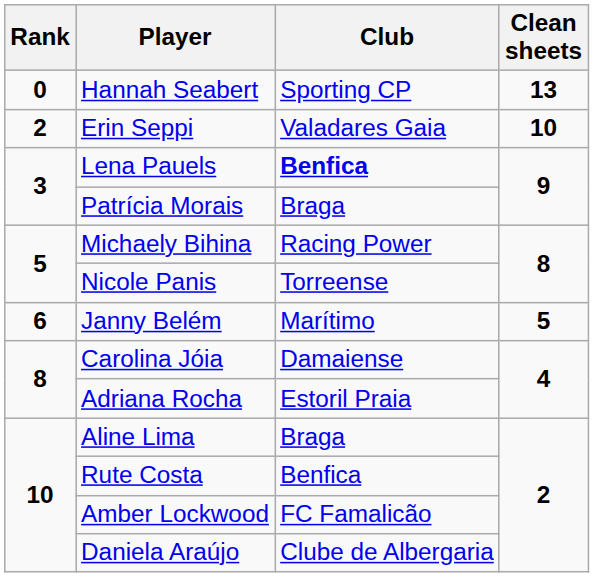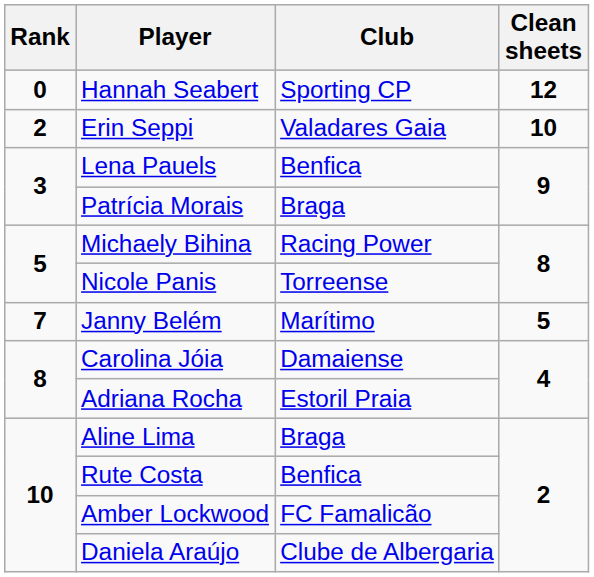 <table class="wikitable" style="text-align:center">
 <tr>
 <th>Rank</th>
 <th>Player</th>
 <th>Club</th>
 <th>Clean<br>sheets</th>
 </tr>
 <tr>
 <td rowspan=1><strong>0</strong></td>
 <td align="left"> <a href='#'>Hannah Seabert</a></td>
 <td align="left"><a href='#'>Sporting CP</a></td>
-<td rowspan=1><strong>13</strong></td>
+<td rowspan=1><strong>12</strong></td>
 </tr>
 <tr>
 <td rowspan=1><strong>2</strong></td>
 <td align="left"> <a href='#'>Erin Seppi</a></td>
 <td align="left"><a href='#'>Valadares Gaia</a></td>
 <td rowspan=1><strong>10</strong></td>
 </tr>
 <tr>
 <td rowspan=2><strong>3</strong></td>
 <td align="left"> <a href='#'>Lena Pauels</a></td>
-<td align="left"><strong><a href='#'>Benfica</a></strong></td>
+<td align="left"><a href='#'>Benfica</a></td>
 <td rowspan=2><strong>9</strong></td>
 </tr>
 <tr>
 <td align="left"> <a href='#'>Patrícia Morais</a></td>
 <td align="left"><a href='#'>Braga</a></td>
 </tr>
 <tr>
 <td rowspan=2><strong>5</strong></td>
 <td align="left"> <a href='#'>Michaely Bihina</a></td>
 <td align="left"><a href='#'>Racing Power</a></td>
 <td rowspan=2><strong>8</strong></td>
 </tr>
 <tr>
 <td align="left"> <a href='#'>Nicole Panis</a></td>
 <td align="left"><a href='#'>Torreense</a></td>
 </tr>
 <tr>
-<td rowspan=1><strong>6</strong></td>
+<td rowspan=1><strong>7</strong></td>
 <td align="left"> <a href='#'>Janny Belém</a></td>
 <td align="left"><a href='#'>Marítimo</a></td>
 <td rowspan=1><strong>5</strong></td>
 </tr>
 <tr>
 <td rowspan=2><strong>8</strong></td>
 <td align="left"> <a href='#'>Carolina Jóia</a></td>
 <td align="left"><a href='#'>Damaiense</a></td>
 <td rowspan=2><strong>4</strong></td>
 </tr>
 <tr>
 <td align="left"> <a href='#'>Adriana Rocha</a></td>
 <td align="left"><a href='#'>Estoril Praia</a></td>
 </tr>
 <tr>
 <td rowspan=4><strong>10</strong></td>
 <td align="left"> <a href='#'>Aline Lima</a></td>
 <td align="left"><a href='#'>Braga</a></td>
 <td rowspan=4><strong>2</strong></td>
 </tr>
 <tr>
 <td align="left"> <a href='#'>Rute Costa</a></td>
 <td align="left"><a href='#'>Benfica</a></td>
 </tr>
 <tr>
 <td align="left"> <a href='#'>Amber Lockwood</a></td>
 <td align="left"><a href='#'>FC Famalicão</a></td>
 </tr>
 <tr>
 <td align="left"> <a href='#'>Daniela Araújo</a></td>
 <td align="left"><a href='#'>Clube de Albergaria</a></td>
 </tr>
 </table>
